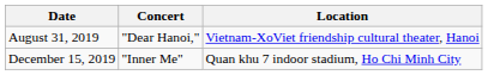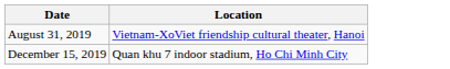 <table class="wikitable">
 <tr>
 <th>Date</th>
-<th>Concert</th>
 <th>Location</th>
 </tr>
 <tr>
 <td>August 31, 2019</td>
-<td>"Dear Hanoi,"</td>
 <td><a href='#'>Vietnam-XoViet friendship cultural theater</a>, <a href='#'>Hanoi</a></td>
 </tr>
 <tr>
 <td>December 15, 2019</td>
-<td>"Inner Me"</td>
 <td>Quan khu 7 indoor stadium, <a href='#'>Ho Chi Minh City</a></td>
 </tr>
 </table>
